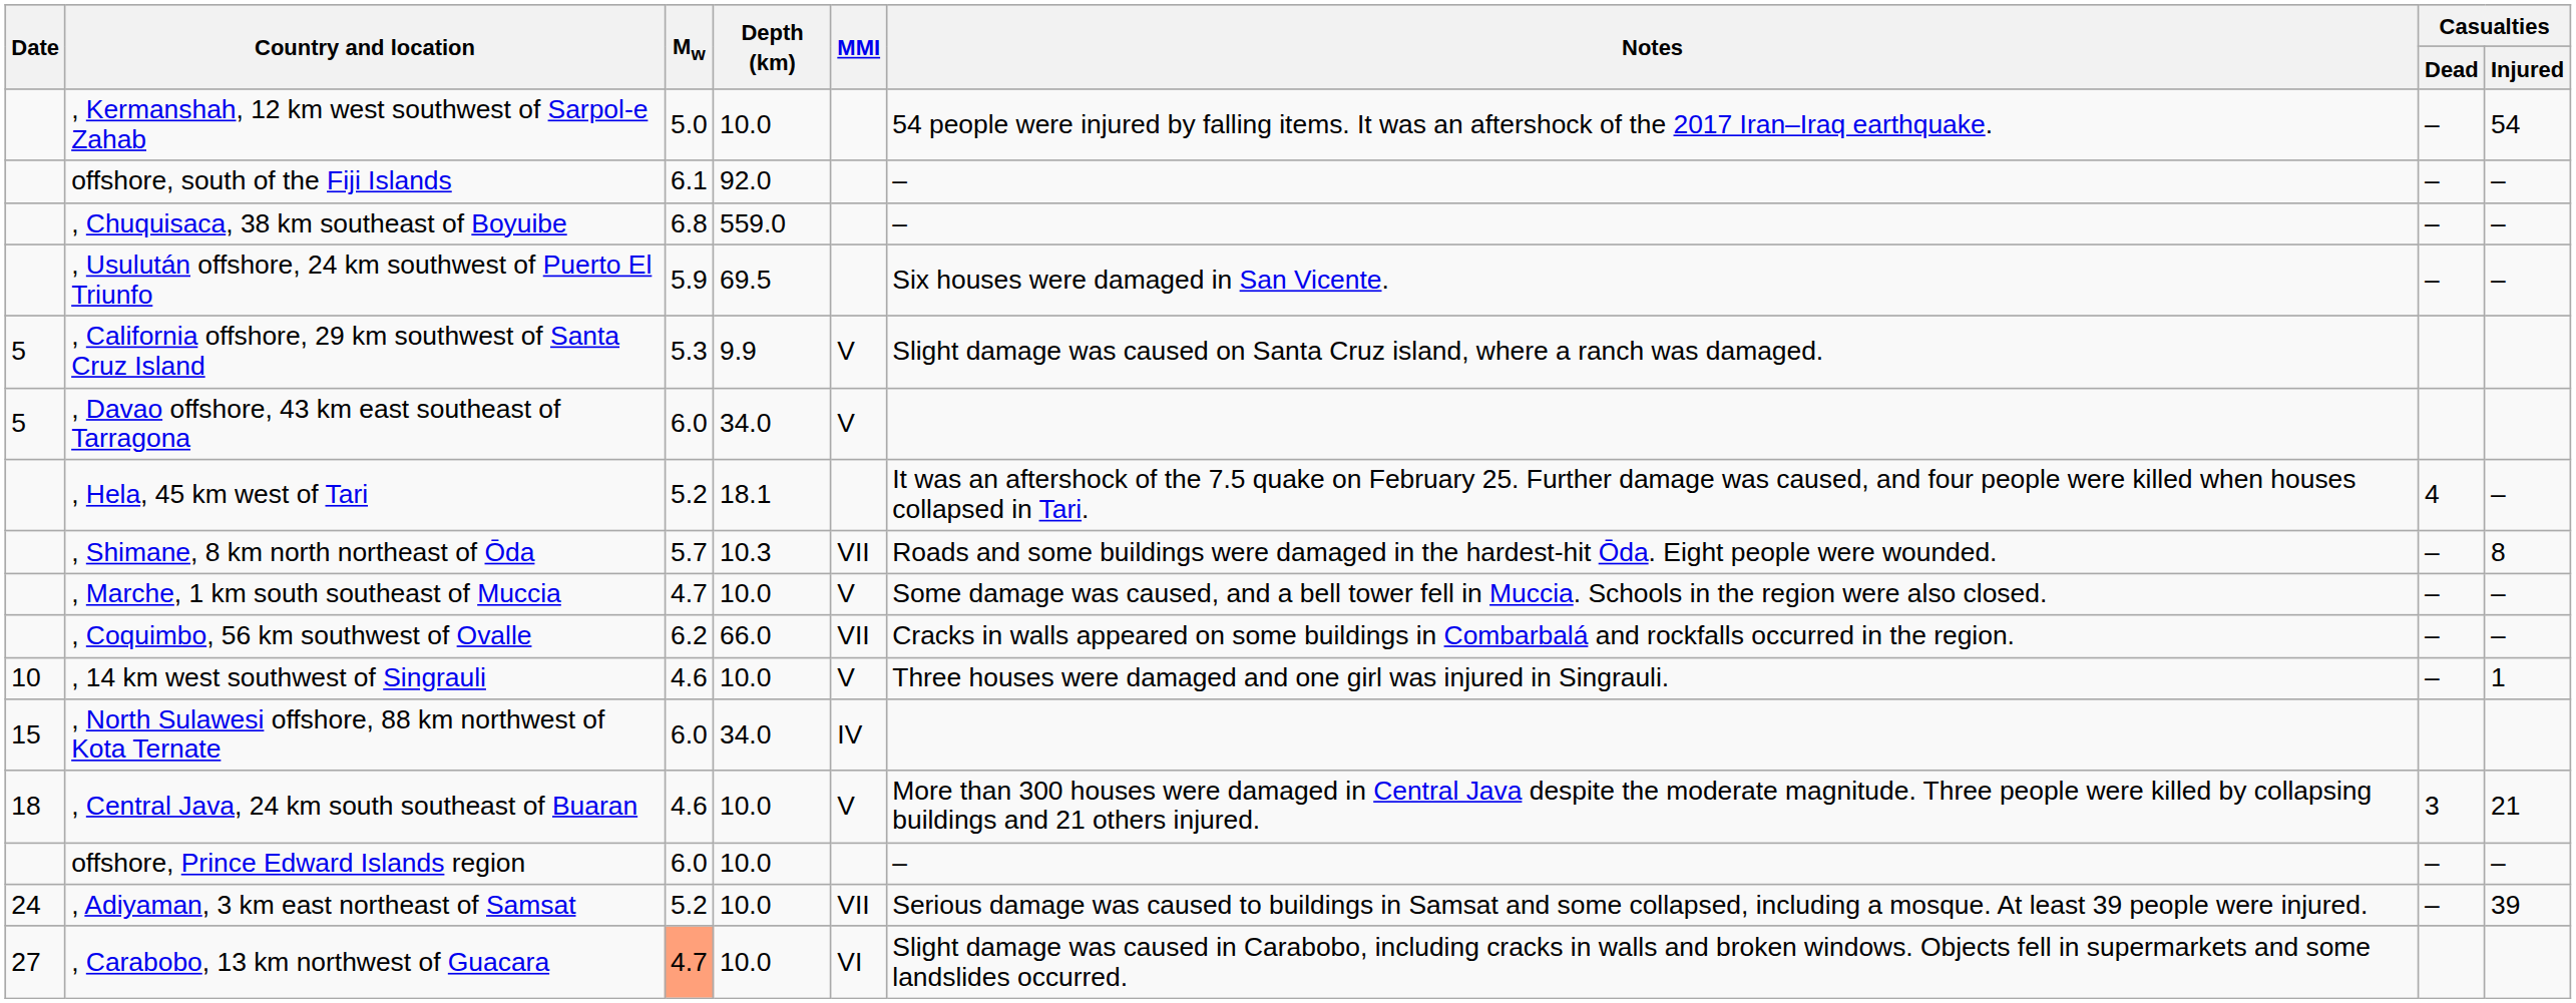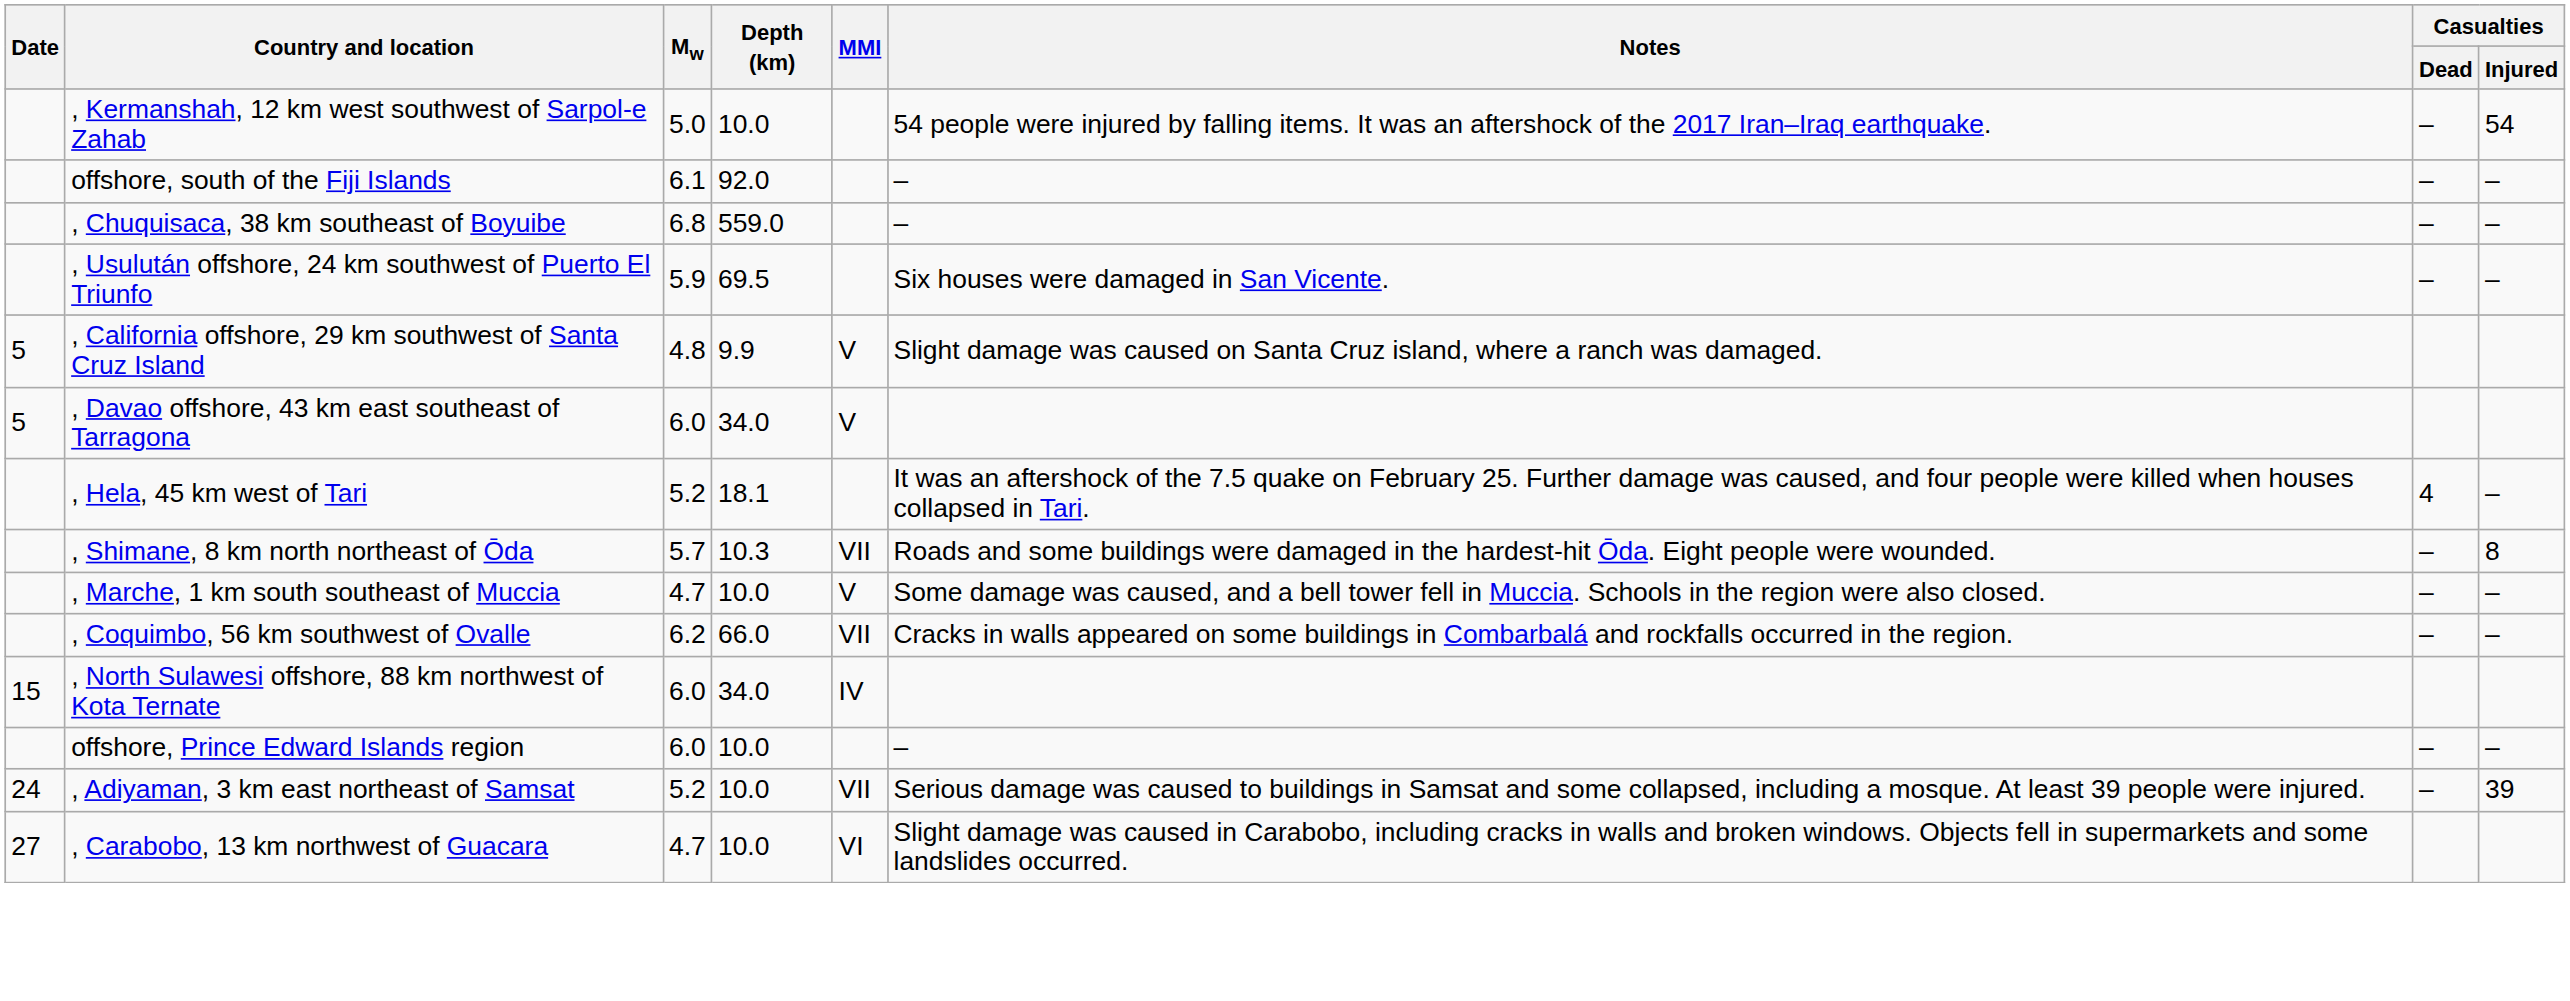 <table class="wikitable sortable sort-under" style="border:1px black; margin-left:1em;">
 <tr>
 <th rowspan="2"><small>Date</small></th>
 <th rowspan="2" style="width: 355px"><small>Country and location</small></th>
 <th rowspan="2"><small>M<sub>w</sub></small></th>
 <th rowspan="2"><small>Depth (km)</small></th>
 <th rowspan="2"><small><a href='#'>MMI</a></small></th>
 <th rowspan="2" class="unsortable"><small>Notes</small></th>
 <th colspan="2"><small>Casualties</small></th>
 </tr>
 <tr>
 <th><small>Dead</small></th>
 <th><small>Injured</small></th>
 </tr>
 <tr>
 <td></td>
 <td>, <a href='#'>Kermanshah</a>, 12 km west southwest of <a href='#'>Sarpol-e Zahab</a></td>
 <td>5.0</td>
 <td>10.0</td>
 <td></td>
 <td>54 people were injured by falling items. It was an aftershock of the <a href='#'>2017 Iran–Iraq earthquake</a>.</td>
 <td>–</td>
 <td>54</td>
 </tr>
 <tr>
 <td></td>
 <td> offshore, south of the <a href='#'>Fiji Islands</a></td>
 <td>6.1</td>
 <td>92.0</td>
 <td></td>
 <td>–</td>
 <td>–</td>
 <td>–</td>
 </tr>
 <tr>
 <td></td>
 <td>, <a href='#'>Chuquisaca</a>, 38 km southeast of <a href='#'>Boyuibe</a></td>
 <td>6.8</td>
 <td>559.0</td>
 <td></td>
 <td>–</td>
 <td>–</td>
 <td>–</td>
 </tr>
 <tr>
 <td></td>
 <td>, <a href='#'>Usulután</a> offshore, 24 km southwest of <a href='#'>Puerto El Triunfo</a></td>
 <td>5.9</td>
 <td>69.5</td>
 <td></td>
 <td>Six houses were damaged in <a href='#'>San Vicente</a>.</td>
 <td>–</td>
 <td>–</td>
 </tr>
 <tr>
 <td>5</td>
 <td>, <a href='#'>California</a> offshore, 29 km southwest of <a href='#'>Santa Cruz Island</a></td>
-<td>5.3</td>
+<td>4.8</td>
 <td>9.9</td>
 <td>V</td>
 <td>Slight damage was caused on Santa Cruz island, where a ranch was damaged.</td>
 <td></td>
 <td></td>
 </tr>
 <tr>
 <td>5</td>
 <td>, <a href='#'>Davao</a> offshore, 43 km east southeast of <a href='#'>Tarragona</a></td>
 <td>6.0</td>
 <td>34.0</td>
 <td>V</td>
 <td></td>
 <td></td>
 <td></td>
 </tr>
 <tr>
 <td></td>
 <td>, <a href='#'>Hela</a>, 45 km west of <a href='#'>Tari</a></td>
 <td>5.2</td>
 <td>18.1</td>
 <td></td>
 <td>It was an aftershock of the 7.5 quake on February 25. Further damage was caused, and four people were killed when houses collapsed in <a href='#'>Tari</a>.</td>
 <td>4</td>
 <td>–</td>
 </tr>
 <tr>
 <td></td>
 <td>, <a href='#'>Shimane</a>, 8 km north northeast of <a href='#'>Ōda</a></td>
 <td>5.7</td>
 <td>10.3</td>
 <td>VII</td>
 <td>Roads and some buildings were damaged in the hardest-hit <a href='#'>Ōda</a>. Eight people were wounded.</td>
 <td>–</td>
 <td>8</td>
 </tr>
 <tr>
 <td></td>
 <td>, <a href='#'>Marche</a>, 1 km south southeast of <a href='#'>Muccia</a></td>
 <td>4.7</td>
 <td>10.0</td>
 <td>V</td>
 <td>Some damage was caused, and a bell tower fell in <a href='#'>Muccia</a>. Schools in the region were also closed.</td>
 <td>–</td>
 <td>–</td>
 </tr>
 <tr>
 <td></td>
 <td>, <a href='#'>Coquimbo</a>, 56 km southwest of <a href='#'>Ovalle</a></td>
 <td>6.2</td>
 <td>66.0</td>
 <td>VII</td>
 <td>Cracks in walls appeared on some buildings in <a href='#'>Combarbalá</a> and rockfalls occurred in the region.</td>
 <td>–</td>
 <td>–</td>
 </tr>
 <tr>
-<td>10</td>
-<td>, 14 km west southwest of <a href='#'>Singrauli</a></td>
-<td>4.6</td>
-<td>10.0</td>
-<td>V</td>
-<td>Three houses were damaged and one girl was injured in Singrauli.</td>
-<td>–</td>
-<td>1</td>
-</tr>
-<tr>
 <td>15</td>
 <td>, <a href='#'>North Sulawesi</a> offshore, 88 km northwest of <a href='#'>Kota Ternate</a></td>
 <td>6.0</td>
 <td>34.0</td>
 <td>IV</td>
 <td></td>
 <td></td>
 <td></td>
-</tr>
-<tr>
-<td>18</td>
-<td>, <a href='#'>Central Java</a>, 24 km south southeast of <a href='#'>Buaran</a></td>
-<td>4.6</td>
-<td>10.0</td>
-<td>V</td>
-<td>More than 300 houses were damaged in <a href='#'>Central Java</a> despite the moderate magnitude. Three people were killed by collapsing buildings and 21 others injured.</td>
-<td>3</td>
-<td>21</td>
 </tr>
 <tr>
 <td></td>
 <td> offshore, <a href='#'>Prince Edward Islands</a> region</td>
 <td>6.0</td>
 <td>10.0</td>
 <td></td>
 <td>–</td>
 <td>–</td>
 <td>–</td>
 </tr>
 <tr>
 <td>24</td>
 <td>, <a href='#'>Adiyaman</a>, 3 km east northeast of <a href='#'>Samsat</a></td>
 <td>5.2</td>
 <td>10.0</td>
 <td>VII</td>
 <td>Serious damage was caused to buildings in Samsat and some collapsed, including a mosque. At least 39 people were injured.</td>
 <td>–</td>
 <td>39</td>
 </tr>
 <tr>
 <td>27</td>
 <td>, <a href='#'>Carabobo</a>, 13 km northwest of <a href='#'>Guacara</a></td>
-<td style="background: lightsalmon;">4.7</td>
+<td>4.7</td>
 <td>10.0</td>
 <td>VI</td>
 <td>Slight damage was caused in Carabobo, including cracks in walls and broken windows. Objects fell in supermarkets and some landslides occurred.</td>
 <td></td>
 <td></td>
 </tr>
 </table>
